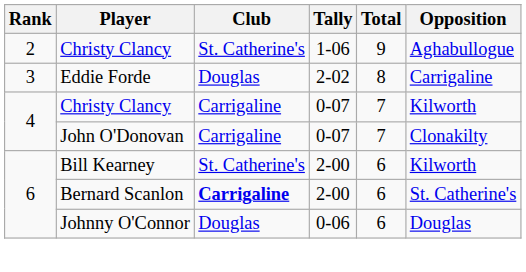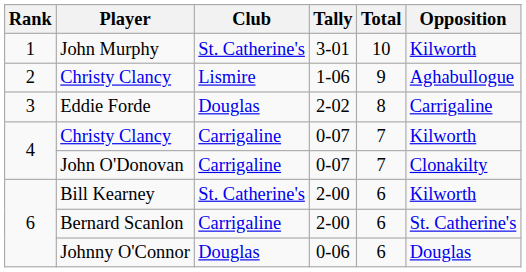 <table class="wikitable">
 <tr>
 <th>Rank</th>
 <th>Player</th>
 <th>Club</th>
 <th>Tally</th>
 <th>Total</th>
 <th>Opposition</th>
 </tr>
 <tr>
+<td rowspan="1" style="text-align:center;">1</td>
+<td>John Murphy</td>
+<td><a href='#'>St. Catherine's</a></td>
+<td align=center>3-01</td>
+<td align=center>10</td>
+<td><a href='#'>Kilworth</a></td>
+</tr>
+<tr>
 <td rowspan="1" style="text-align:center;">2</td>
 <td><a href='#'>Christy Clancy</a></td>
-<td><a href='#'>St. Catherine's</a></td>
+<td><a href='#'>Lismire</a></td>
 <td align=center>1-06</td>
 <td align=center>9</td>
 <td><a href='#'>Aghabullogue</a></td>
 </tr>
 <tr>
 <td rowspan="1" style="text-align:center;">3</td>
 <td>Eddie Forde</td>
 <td><a href='#'>Douglas</a></td>
 <td align=center>2-02</td>
 <td align=center>8</td>
 <td><a href='#'>Carrigaline</a></td>
 </tr>
 <tr>
 <td rowspan="2" style="text-align:center;">4</td>
 <td><a href='#'>Christy Clancy</a></td>
 <td><a href='#'>Carrigaline</a></td>
 <td align=center>0-07</td>
 <td align=center>7</td>
 <td><a href='#'>Kilworth</a></td>
 </tr>
 <tr>
 <td>John O'Donovan</td>
 <td><a href='#'>Carrigaline</a></td>
 <td align=center>0-07</td>
 <td align=center>7</td>
 <td><a href='#'>Clonakilty</a></td>
 </tr>
 <tr>
 <td rowspan="3" style="text-align:center;">6</td>
 <td>Bill Kearney</td>
 <td><a href='#'>St. Catherine's</a></td>
 <td align=center>2-00</td>
 <td align=center>6</td>
 <td><a href='#'>Kilworth</a></td>
 </tr>
 <tr>
 <td>Bernard Scanlon</td>
-<td><strong><a href='#'>Carrigaline</a></strong></td>
+<td><a href='#'>Carrigaline</a></td>
 <td align=center>2-00</td>
 <td align=center>6</td>
 <td><a href='#'>St. Catherine's</a></td>
 </tr>
 <tr>
 <td>Johnny O'Connor</td>
 <td><a href='#'>Douglas</a></td>
 <td align=center>0-06</td>
 <td align=center>6</td>
 <td><a href='#'>Douglas</a></td>
 </tr>
 </table>
